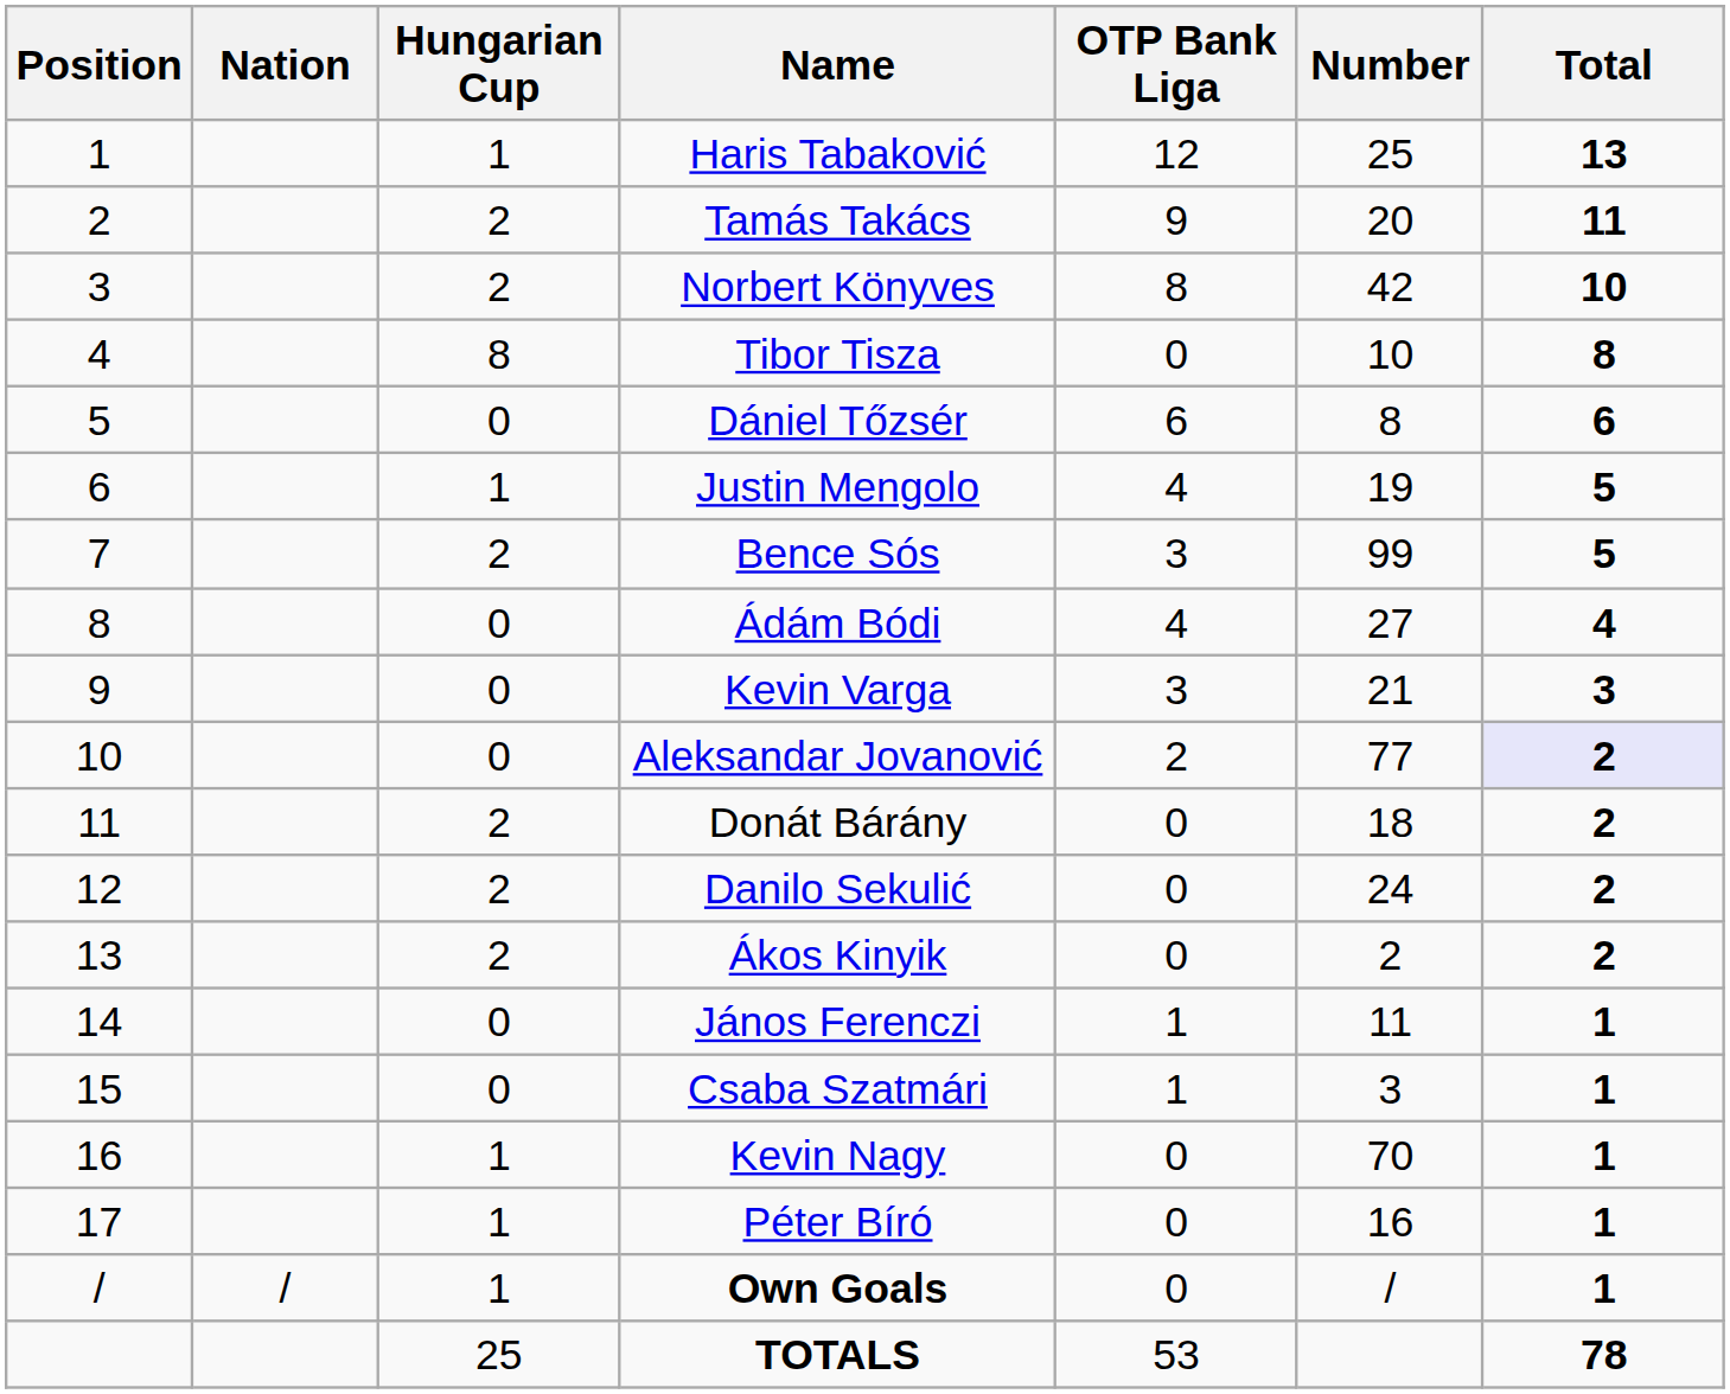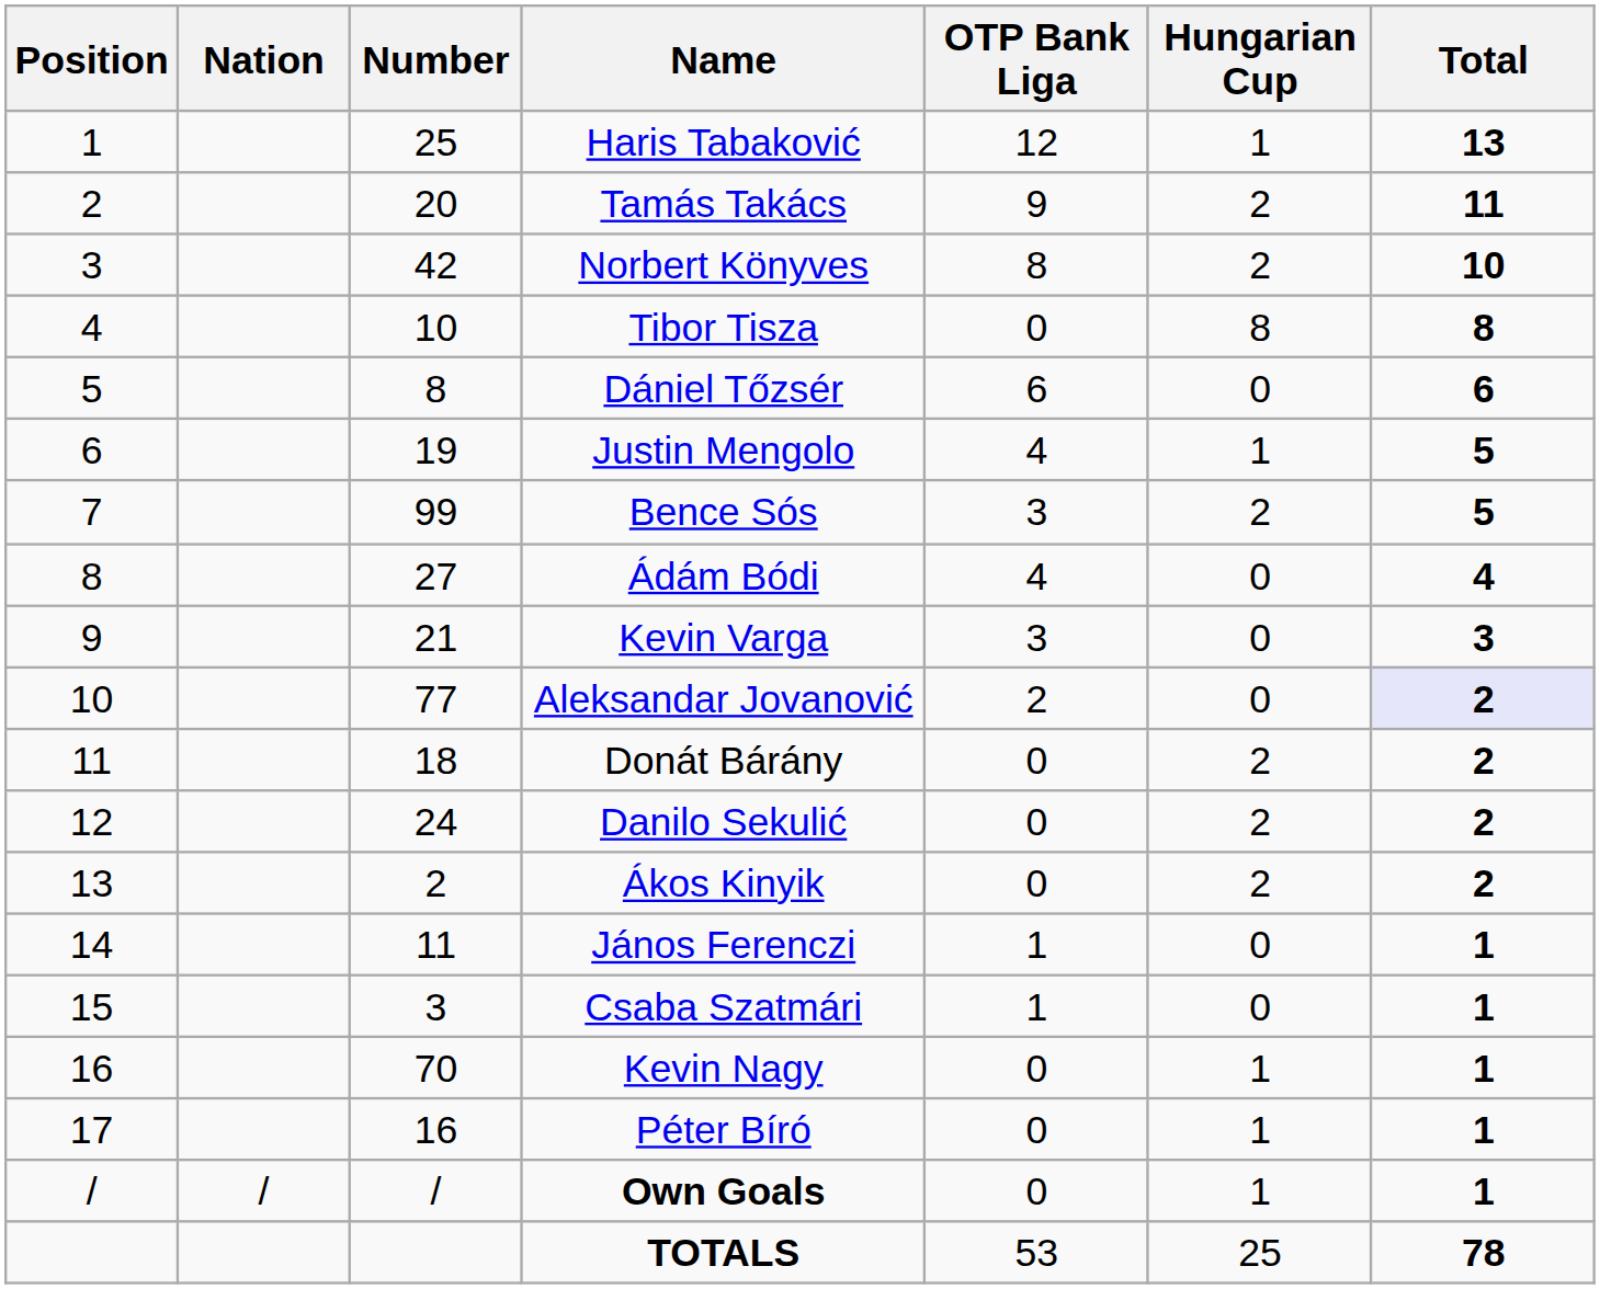 <table class="wikitable" style="font-size: 95%; text-align: center;">
 <tr>
 <th width=60>Position</th>
 <th width=60>Nation</th>
-<th width=80>Hungarian Cup</th>
+<th width=60>Number</th>
 <th width=150>Name</th>
 <th width=80>OTP Bank Liga</th>
-<th width=60>Number</th>
+<th width=80>Hungarian Cup</th>
 <th width=80>Total</th>
 </tr>
 <tr>
 <td>1</td>
 <td></td>
-<td>1</td>
+<td>25</td>
 <td><a href='#'>Haris Tabaković</a></td>
 <td>12</td>
-<td>25</td>
+<td>1</td>
 <td><strong>13</strong></td>
 </tr>
 <tr>
 <td>2</td>
 <td></td>
-<td>2</td>
+<td>20</td>
 <td><a href='#'>Tamás Takács</a></td>
 <td>9</td>
-<td>20</td>
+<td>2</td>
 <td><strong>11</strong></td>
 </tr>
 <tr>
 <td>3</td>
 <td></td>
-<td>2</td>
+<td>42</td>
 <td><a href='#'>Norbert Könyves</a></td>
 <td>8</td>
-<td>42</td>
+<td>2</td>
 <td><strong>10</strong></td>
 </tr>
 <tr>
 <td>4</td>
 <td></td>
-<td>8</td>
+<td>10</td>
 <td><a href='#'>Tibor Tisza</a></td>
 <td>0</td>
-<td>10</td>
+<td>8</td>
 <td><strong>8</strong></td>
 </tr>
 <tr>
 <td>5</td>
 <td></td>
-<td>0</td>
+<td>8</td>
 <td><a href='#'>Dániel Tőzsér</a></td>
 <td>6</td>
-<td>8</td>
+<td>0</td>
 <td><strong>6</strong></td>
 </tr>
 <tr>
 <td>6</td>
 <td></td>
-<td>1</td>
+<td>19</td>
 <td><a href='#'>Justin Mengolo</a></td>
 <td>4</td>
-<td>19</td>
+<td>1</td>
 <td><strong>5</strong></td>
 </tr>
 <tr>
 <td>7</td>
 <td></td>
-<td>2</td>
+<td>99</td>
 <td><a href='#'>Bence Sós</a></td>
 <td>3</td>
-<td>99</td>
+<td>2</td>
 <td><strong>5</strong></td>
 </tr>
 <tr>
 <td>8</td>
 <td></td>
-<td>0</td>
+<td>27</td>
 <td><a href='#'>Ádám Bódi</a></td>
 <td>4</td>
-<td>27</td>
+<td>0</td>
 <td><strong>4</strong></td>
 </tr>
 <tr>
 <td>9</td>
 <td></td>
-<td>0</td>
+<td>21</td>
 <td><a href='#'>Kevin Varga</a></td>
 <td>3</td>
-<td>21</td>
+<td>0</td>
 <td><strong>3</strong></td>
 </tr>
 <tr>
 <td>10</td>
 <td></td>
-<td>0</td>
+<td>77</td>
 <td><a href='#'>Aleksandar Jovanović</a></td>
 <td>2</td>
-<td>77</td>
+<td>0</td>
 <td style="background: lavender;"><strong>2</strong></td>
 </tr>
 <tr>
 <td>11</td>
 <td></td>
-<td>2</td>
+<td>18</td>
 <td>Donát Bárány</td>
 <td>0</td>
-<td>18</td>
+<td>2</td>
 <td><strong>2</strong></td>
 </tr>
 <tr>
 <td>12</td>
 <td></td>
-<td>2</td>
+<td>24</td>
 <td><a href='#'>Danilo Sekulić</a></td>
 <td>0</td>
-<td>24</td>
+<td>2</td>
 <td><strong>2</strong></td>
 </tr>
 <tr>
 <td>13</td>
 <td></td>
 <td>2</td>
 <td><a href='#'>Ákos Kinyik</a></td>
 <td>0</td>
 <td>2</td>
 <td><strong>2</strong></td>
 </tr>
 <tr>
 <td>14</td>
 <td></td>
-<td>0</td>
+<td>11</td>
 <td><a href='#'>János Ferenczi</a></td>
 <td>1</td>
-<td>11</td>
+<td>0</td>
 <td><strong>1</strong></td>
 </tr>
 <tr>
 <td>15</td>
 <td></td>
-<td>0</td>
+<td>3</td>
 <td><a href='#'>Csaba Szatmári</a></td>
 <td>1</td>
-<td>3</td>
+<td>0</td>
 <td><strong>1</strong></td>
 </tr>
 <tr>
 <td>16</td>
 <td></td>
-<td>1</td>
+<td>70</td>
 <td><a href='#'>Kevin Nagy</a></td>
 <td>0</td>
-<td>70</td>
+<td>1</td>
 <td><strong>1</strong></td>
 </tr>
 <tr>
 <td>17</td>
 <td></td>
-<td>1</td>
+<td>16</td>
 <td><a href='#'>Péter Bíró</a></td>
 <td>0</td>
-<td>16</td>
+<td>1</td>
 <td><strong>1</strong></td>
 </tr>
 <tr>
 <td>/</td>
 <td>/</td>
-<td>1</td>
+<td>/</td>
 <td><strong>Own Goals</strong></td>
 <td>0</td>
-<td>/</td>
+<td>1</td>
 <td><strong>1</strong></td>
 </tr>
 <tr>
 <td></td>
 <td></td>
-<td>25</td>
+<td></td>
 <td><strong>TOTALS</strong></td>
 <td>53</td>
-<td></td>
+<td>25</td>
 <td><strong>78</strong></td>
 </tr>
 </table>
